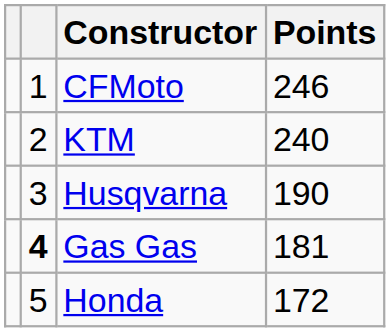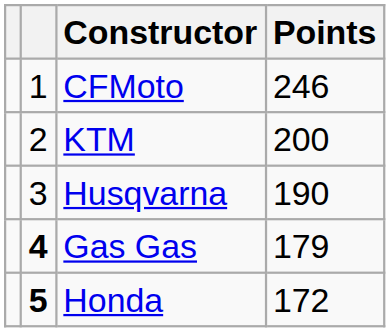 <table class="wikitable" style="font-size: 95%;">
 <tr>
 <th></th>
 <th></th>
 <th>Constructor</th>
 <th>Points</th>
 </tr>
 <tr>
 <td></td>
 <td align=center>1</td>
 <td> <a href='#'>CFMoto</a></td>
 <td align=left>246</td>
 </tr>
 <tr>
 <td></td>
 <td align=center>2</td>
 <td> <a href='#'>KTM</a></td>
-<td align=left>240</td>
+<td align=left>200</td>
 </tr>
 <tr>
 <td></td>
 <td align=center>3</td>
 <td> <a href='#'>Husqvarna</a></td>
 <td align=left>190</td>
 </tr>
 <tr>
 <td></td>
 <td align=center><strong>4</strong></td>
 <td> <a href='#'>Gas Gas</a></td>
-<td align=left>181</td>
+<td align=left>179</td>
 </tr>
 <tr>
 <td></td>
-<td align=center>5</td>
+<td align=center><strong>5</strong></td>
 <td> <a href='#'>Honda</a></td>
 <td align=left>172</td>
 </tr>
 </table>
